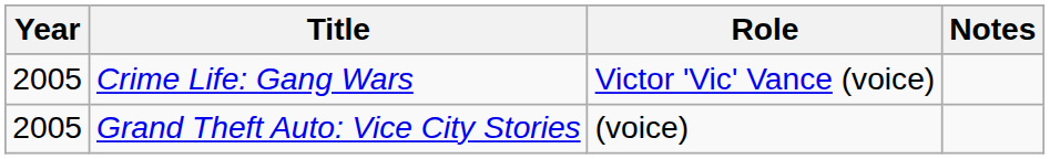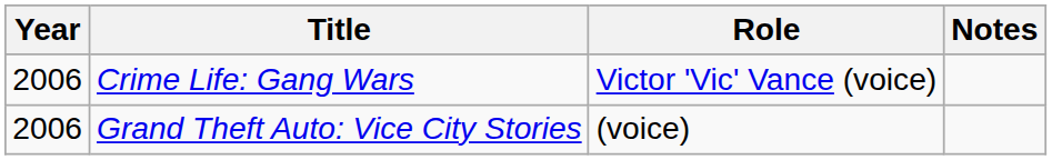 <table class="wikitable">
 <tr>
 <th>Year</th>
 <th>Title</th>
 <th>Role</th>
 <th>Notes</th>
 </tr>
 <tr>
-<td>2005</td>
+<td>2006</td>
 <td><em><a href='#'>Crime Life: Gang Wars</a></em></td>
 <td><a href='#'>Victor 'Vic' Vance</a> (voice)</td>
 <td></td>
 </tr>
 <tr>
-<td>2005</td>
+<td>2006</td>
 <td><em><a href='#'>Grand Theft Auto: Vice City Stories</a></em></td>
 <td>(voice)</td>
 <td></td>
 </tr>
 </table>
